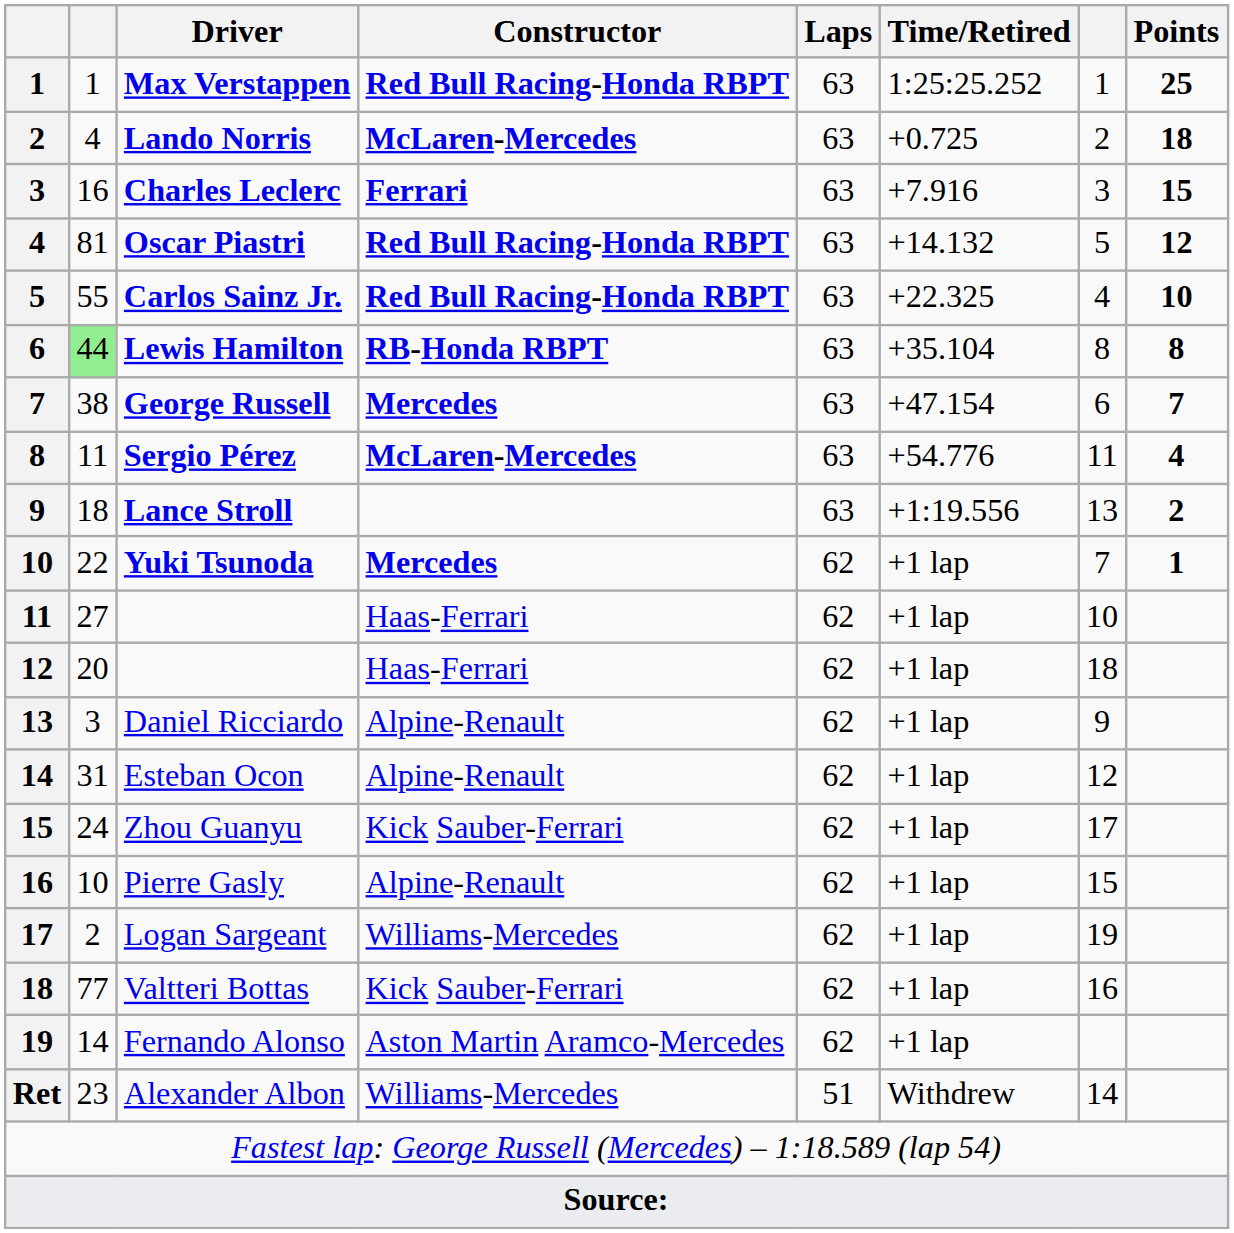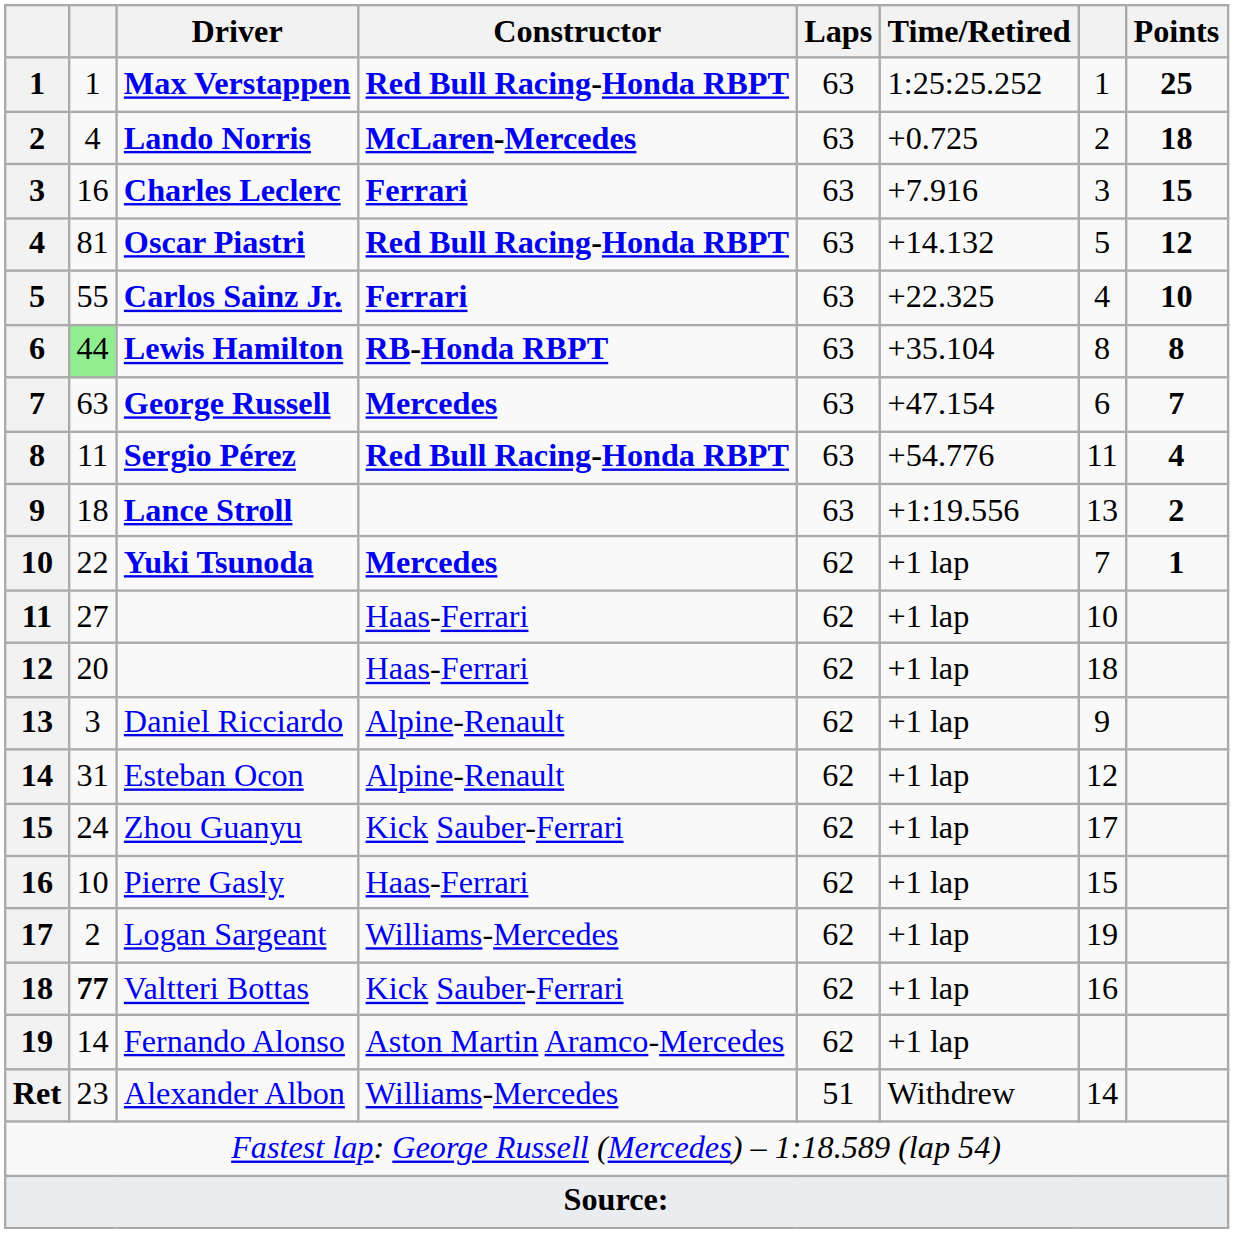 <table class="wikitable sortable" style="font-size: 85%;">
 <tr>
 <th scope="col"></th>
 <th scope="col"></th>
 <th scope="col">Driver</th>
 <th scope="col">Constructor</th>
 <th scope="col" class="unsortable">Laps</th>
 <th scope="col" class="unsortable">Time/Retired</th>
 <th scope="col"></th>
 <th scope="col">Points</th>
 </tr>
 <tr>
 <th>1</th>
 <td align=center>1</td>
 <td data-sort-value="ver"><strong> <a href='#'>Max Verstappen</a></strong></td>
 <td><strong><a href='#'>Red Bull Racing</a>-<a href='#'>Honda RBPT</a></strong></td>
 <td align=center>63</td>
 <td>1:25:25.252</td>
 <td align=center>1</td>
 <td align=center><strong>25</strong></td>
 </tr>
 <tr>
 <th>2</th>
 <td align=center>4</td>
 <td data-sort-value="nor"> <strong><a href='#'>Lando Norris</a></strong></td>
 <td><strong><a href='#'>McLaren</a>-<a href='#'>Mercedes</a></strong></td>
 <td align=center>63</td>
 <td>+0.725</td>
 <td align=center>2</td>
 <td align=center><strong>18</strong></td>
 </tr>
 <tr>
 <th>3</th>
 <td align=center>16</td>
 <td data-sort-value="lec"><strong> <a href='#'>Charles Leclerc</a></strong></td>
 <td><strong><a href='#'>Ferrari</a></strong></td>
 <td align=center>63</td>
 <td>+7.916</td>
 <td align=center>3</td>
 <td align=center><strong>15</strong></td>
 </tr>
 <tr>
 <th>4</th>
 <td align=center>81</td>
 <td data-sort-value="pia"> <strong><a href='#'>Oscar Piastri</a></strong></td>
 <td><strong><a href='#'>Red Bull Racing</a>-<a href='#'>Honda RBPT</a></strong></td>
 <td align=center>63</td>
 <td>+14.132</td>
 <td align=center>5</td>
 <td align=center><strong>12</strong></td>
 </tr>
 <tr>
 <th>5</th>
 <td align=center>55</td>
 <td data-sort-value="sai"><strong> <a href='#'>Carlos Sainz Jr.</a></strong></td>
-<td><strong><a href='#'>Red Bull Racing</a>-<a href='#'>Honda RBPT</a></strong></td>
+<td><strong><a href='#'>Ferrari</a></strong></td>
 <td align=center>63</td>
 <td>+22.325</td>
 <td align=center>4</td>
 <td align=center><strong>10</strong></td>
 </tr>
 <tr>
 <th>6</th>
 <td align=center style="background: lightgreen;">44</td>
 <td data-sort-value="ham"> <strong><a href='#'>Lewis Hamilton</a></strong></td>
 <td><strong><a href='#'>RB</a>-<a href='#'>Honda RBPT</a></strong></td>
 <td align=center>63</td>
 <td>+35.104</td>
 <td align=center>8</td>
 <td align=center><strong>8</strong></td>
 </tr>
 <tr>
 <th>7</th>
-<td align=center>38</td>
+<td align=center>63</td>
 <td data-sort-value="rus"> <strong><a href='#'>George Russell</a></strong></td>
 <td><strong><a href='#'>Mercedes</a></strong></td>
 <td align=center>63</td>
 <td>+47.154</td>
 <td align=center>6</td>
 <td align=center><strong>7</strong></td>
 </tr>
 <tr>
 <th>8</th>
 <td align=center>11</td>
 <td data-sort-value="per"><strong> <a href='#'>Sergio Pérez</a></strong></td>
-<td><strong><a href='#'>McLaren</a>-<a href='#'>Mercedes</a></strong></td>
+<td><strong><a href='#'>Red Bull Racing</a>-<a href='#'>Honda RBPT</a></strong></td>
 <td align=center>63</td>
 <td>+54.776</td>
 <td align=center>11</td>
 <td align=center><strong>4</strong></td>
 </tr>
 <tr>
 <th>9</th>
 <td align=center>18</td>
 <td data-sort-value="str"> <strong><a href='#'>Lance Stroll</a></strong></td>
 <td><strong></strong></td>
 <td align=center>63</td>
 <td>+1:19.556</td>
 <td align=center>13</td>
 <td align=center><strong>2</strong></td>
 </tr>
 <tr>
 <th>10</th>
 <td align=center>22</td>
 <td data-sort-value="tsu"> <strong><a href='#'>Yuki Tsunoda</a></strong></td>
 <td><strong><a href='#'>Mercedes</a></strong></td>
 <td align=center>62</td>
 <td>+1 lap</td>
 <td align=center>7</td>
 <td align=center><strong>1</strong></td>
 </tr>
 <tr>
 <th>11</th>
 <td align=center>27</td>
 <td data-sort-value="hul"></td>
 <td><a href='#'>Haas</a>-<a href='#'>Ferrari</a></td>
 <td align=center>62</td>
 <td>+1 lap</td>
 <td align=center>10</td>
 <td></td>
 </tr>
 <tr>
 <th>12</th>
 <td align=center>20</td>
 <td data-sort-value="mag"></td>
 <td><a href='#'>Haas</a>-<a href='#'>Ferrari</a></td>
 <td align=center>62</td>
 <td>+1 lap</td>
 <td align=center>18</td>
 <td></td>
 </tr>
 <tr>
 <th>13</th>
 <td align=center>3</td>
 <td data-sort-value="ric"> <a href='#'>Daniel Ricciardo</a></td>
 <td><a href='#'>Alpine</a>-<a href='#'>Renault</a></td>
 <td align=center>62</td>
 <td>+1 lap</td>
 <td align=center>9</td>
 <td></td>
 </tr>
 <tr>
 <th>14</th>
 <td align=center>31</td>
 <td data-sort-value="oco"> <a href='#'>Esteban Ocon</a></td>
 <td><a href='#'>Alpine</a>-<a href='#'>Renault</a></td>
 <td align=center>62</td>
 <td>+1 lap</td>
 <td align=center>12</td>
 <td></td>
 </tr>
 <tr>
 <th>15</th>
 <td align=center>24</td>
 <td data-sort-value="zho"> <a href='#'>Zhou Guanyu</a></td>
 <td><a href='#'>Kick</a> <a href='#'>Sauber</a>-<a href='#'>Ferrari</a></td>
 <td align=center>62</td>
 <td>+1 lap</td>
 <td align=center>17</td>
 <td></td>
 </tr>
 <tr>
 <th>16</th>
 <td align=center>10</td>
 <td data-sort-value="gas"> <a href='#'>Pierre Gasly</a></td>
-<td><a href='#'>Alpine</a>-<a href='#'>Renault</a></td>
+<td><a href='#'>Haas</a>-<a href='#'>Ferrari</a></td>
 <td align=center>62</td>
 <td>+1 lap</td>
 <td align=center>15</td>
 <td></td>
 </tr>
 <tr>
 <th>17</th>
 <td align=center>2</td>
 <td data-sort-value="sar"> <a href='#'>Logan Sargeant</a></td>
 <td><a href='#'>Williams</a>-<a href='#'>Mercedes</a></td>
 <td align=center>62</td>
 <td>+1 lap</td>
 <td align=center>19</td>
 <td></td>
 </tr>
 <tr>
 <th>18</th>
-<td align=center>77</td>
+<td align=center><strong>77</strong></td>
 <td data-sort-value="bot"> <a href='#'>Valtteri Bottas</a></td>
 <td><a href='#'>Kick</a> <a href='#'>Sauber</a>-<a href='#'>Ferrari</a></td>
 <td align=center>62</td>
 <td>+1 lap</td>
 <td align=center>16</td>
 <td></td>
 </tr>
 <tr>
 <th>19</th>
 <td align=center>14</td>
 <td data-sort-value="alo"> <a href='#'>Fernando Alonso</a></td>
 <td><a href='#'>Aston Martin</a> <a href='#'>Aramco</a>-<a href='#'>Mercedes</a></td>
 <td align=center>62</td>
 <td>+1 lap</td>
 <td align=center></td>
 <td></td>
 </tr>
 <tr>
 <th>Ret</th>
 <td align=center>23</td>
 <td data-sort-value="alb"> <a href='#'>Alexander Albon</a></td>
 <td><a href='#'>Williams</a>-<a href='#'>Mercedes</a></td>
 <td align=center>51</td>
 <td>Withdrew</td>
 <td align=center>14</td>
 <td></td>
 </tr>
 <tr class="sortbottom">
 <td colspan="9" align="center"><em><a href='#'>Fastest lap</a>:</em>  <em><a href='#'>George Russell</a> (<a href='#'>Mercedes</a>) – 1:18.589 (lap 54)</em></td>
 </tr>
 <tr>
 <td colspan="8" style="background-color:#eaecf0;text-align:center"><strong>Source:</strong></td>
 </tr>
 </table>
